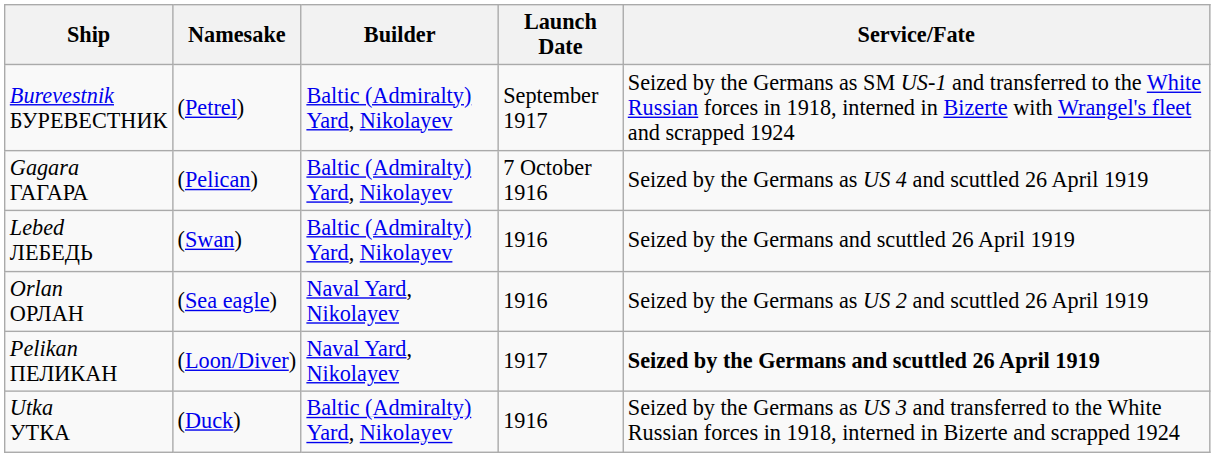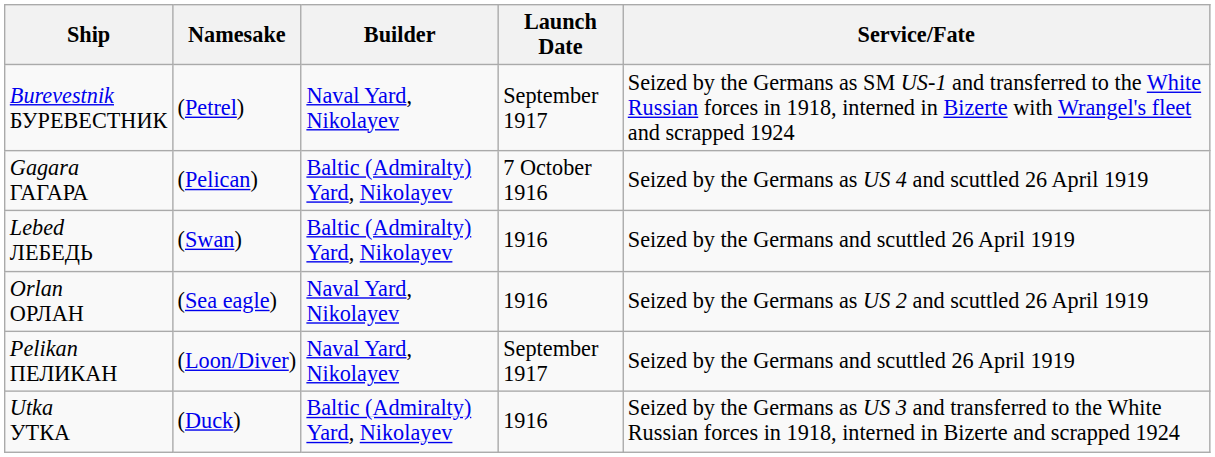 <table class="wikitable">
 <tr>
 <th>Ship</th>
 <th>Namesake</th>
 <th>Builder</th>
 <th>Launch Date</th>
 <th>Service/Fate</th>
 </tr>
 <tr>
 <td><em><a href='#'>Burevestnik</a></em><br>БУРЕВЕСТНИК</td>
 <td>(<a href='#'>Petrel</a>)</td>
-<td><a href='#'>Baltic (Admiralty) Yard</a>, <a href='#'>Nikolayev</a></td>
+<td><a href='#'>Naval Yard</a>, <a href='#'>Nikolayev</a></td>
 <td>September 1917</td>
 <td>Seized by the Germans as SM <em>US-1</em> and transferred to the <a href='#'>White Russian</a> forces in 1918, interned in <a href='#'>Bizerte</a> with <a href='#'>Wrangel's fleet</a> and scrapped 1924</td>
 </tr>
 <tr>
 <td><em>Gagara</em><br>ГАГАРА</td>
 <td>(<a href='#'>Pelican</a>)</td>
 <td><a href='#'>Baltic (Admiralty) Yard</a>, <a href='#'>Nikolayev</a></td>
 <td>7 October 1916</td>
 <td>Seized by the Germans as <em>US 4</em> and scuttled 26 April 1919</td>
 </tr>
 <tr>
 <td><em>Lebed</em><br>ЛЕБЕДЬ</td>
 <td>(<a href='#'>Swan</a>)</td>
 <td><a href='#'>Baltic (Admiralty) Yard</a>, <a href='#'>Nikolayev</a></td>
 <td>1916</td>
 <td>Seized by the Germans and scuttled 26 April 1919</td>
 </tr>
 <tr>
 <td><em>Orlan</em><br>ОРЛАН</td>
 <td>(<a href='#'>Sea eagle</a>)</td>
 <td><a href='#'>Naval Yard</a>, <a href='#'>Nikolayev</a></td>
 <td>1916</td>
 <td>Seized by the Germans as <em>US 2</em> and scuttled 26 April 1919</td>
 </tr>
 <tr>
 <td><em>Pelikan</em><br>ПЕЛИКАН</td>
 <td>(<a href='#'>Loon/Diver</a>)</td>
 <td><a href='#'>Naval Yard</a>, <a href='#'>Nikolayev</a></td>
-<td>1917</td>
-<td><strong>Seized by the Germans and scuttled 26 April 1919</strong></td>
+<td>September 1917</td>
+<td>Seized by the Germans and scuttled 26 April 1919</td>
 </tr>
 <tr>
 <td><em>Utka</em><br> УТКА</td>
 <td>(<a href='#'>Duck</a>)</td>
 <td><a href='#'>Baltic (Admiralty) Yard</a>, <a href='#'>Nikolayev</a></td>
 <td>1916</td>
 <td>Seized by the Germans as <em>US 3</em> and transferred to the White Russian forces in 1918, interned in Bizerte and scrapped 1924</td>
 </tr>
 </table>
